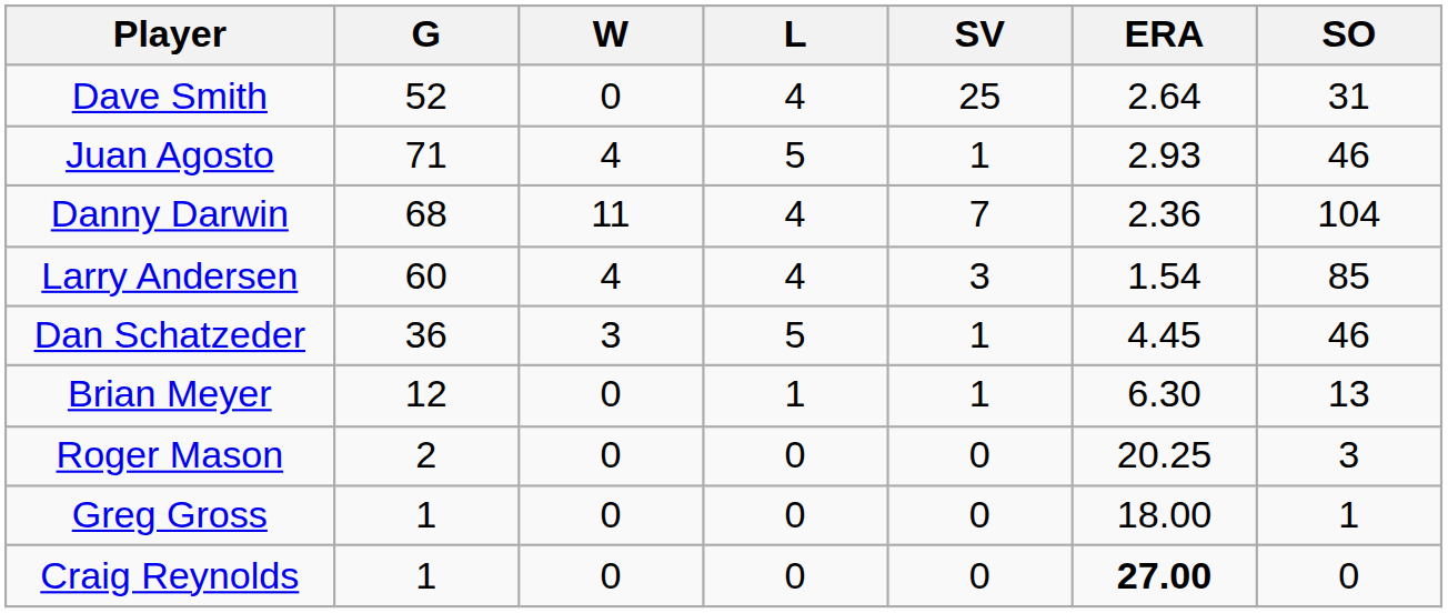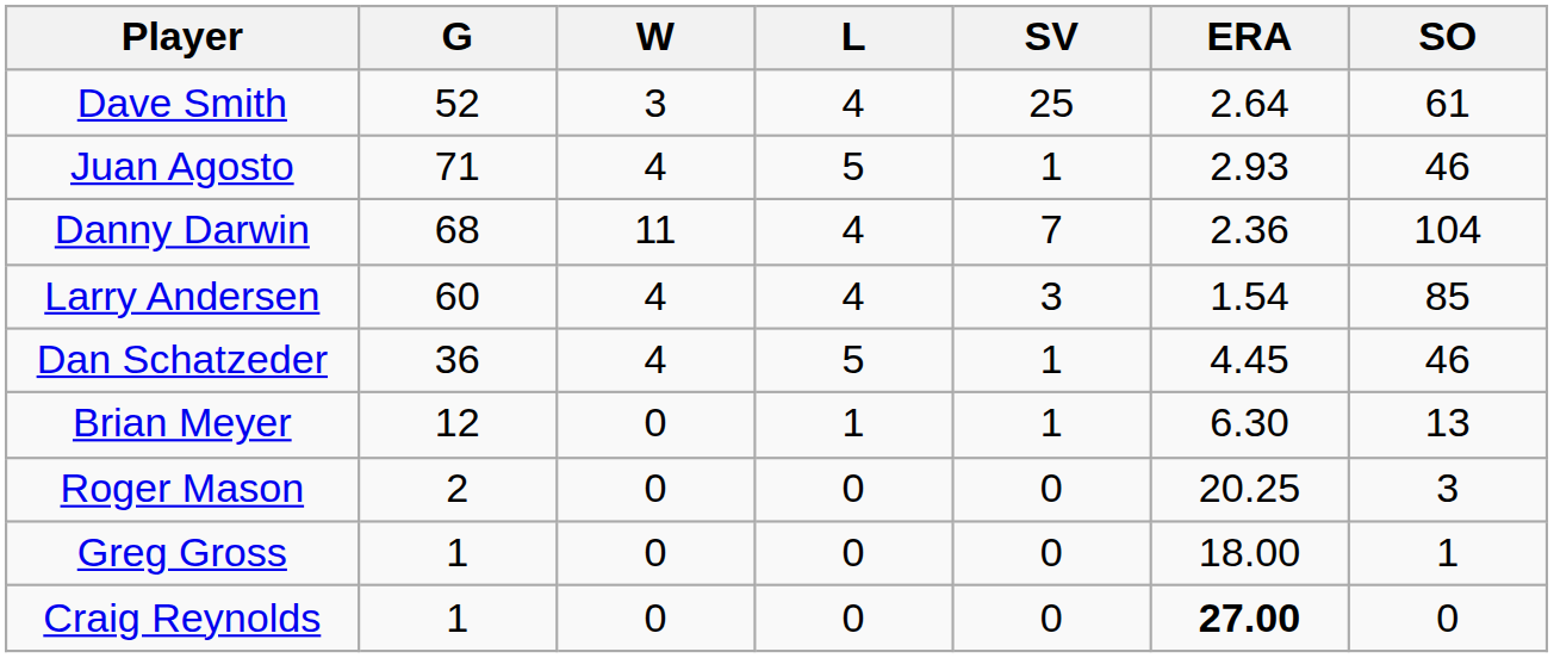 <table class="wikitable sortable">
 <tr>
 <th bgcolor="#DDDDFF" width="16%">Player</th>
 <th bgcolor="#DDDDFF" width="9%">G</th>
 <th bgcolor="#DDDDFF" width="9%">W</th>
 <th bgcolor="#DDDDFF" width="9%">L</th>
 <th bgcolor="#DDDDFF" width="9%">SV</th>
 <th bgcolor="#DDDDFF" width="9%">ERA</th>
 <th bgcolor="#DDDDFF" width="9%">SO</th>
 </tr>
 <tr align="center">
 <td><a href='#'>Dave Smith</a></td>
 <td>52</td>
-<td>0</td>
+<td>3</td>
 <td>4</td>
 <td>25</td>
 <td>2.64</td>
-<td>31</td>
+<td>61</td>
 </tr>
 <tr align=center>
 <td><a href='#'>Juan Agosto</a></td>
 <td>71</td>
 <td>4</td>
 <td>5</td>
 <td>1</td>
 <td>2.93</td>
 <td>46</td>
 </tr>
 <tr align="center">
 <td><a href='#'>Danny Darwin</a></td>
 <td>68</td>
 <td>11</td>
 <td>4</td>
 <td>7</td>
 <td>2.36</td>
 <td>104</td>
 </tr>
 <tr align="center">
 <td><a href='#'>Larry Andersen</a></td>
 <td>60</td>
 <td>4</td>
 <td>4</td>
 <td>3</td>
 <td>1.54</td>
 <td>85</td>
 </tr>
 <tr align="center">
 <td><a href='#'>Dan Schatzeder</a></td>
 <td>36</td>
-<td>3</td>
+<td>4</td>
 <td>5</td>
 <td>1</td>
 <td>4.45</td>
 <td>46</td>
 </tr>
 <tr align="center">
 <td><a href='#'>Brian Meyer</a></td>
 <td>12</td>
 <td>0</td>
 <td>1</td>
 <td>1</td>
 <td>6.30</td>
 <td>13</td>
 </tr>
 <tr align="center">
 <td><a href='#'>Roger Mason</a></td>
 <td>2</td>
 <td>0</td>
 <td>0</td>
 <td>0</td>
 <td>20.25</td>
 <td>3</td>
 </tr>
 <tr align="center">
 <td><a href='#'>Greg Gross</a></td>
 <td>1</td>
 <td>0</td>
 <td>0</td>
 <td>0</td>
 <td>18.00</td>
 <td>1</td>
 </tr>
 <tr align="center">
 <td><a href='#'>Craig Reynolds</a></td>
 <td>1</td>
 <td>0</td>
 <td>0</td>
 <td>0</td>
 <td><strong>27.00</strong></td>
 <td>0</td>
 </tr>
 </table>
